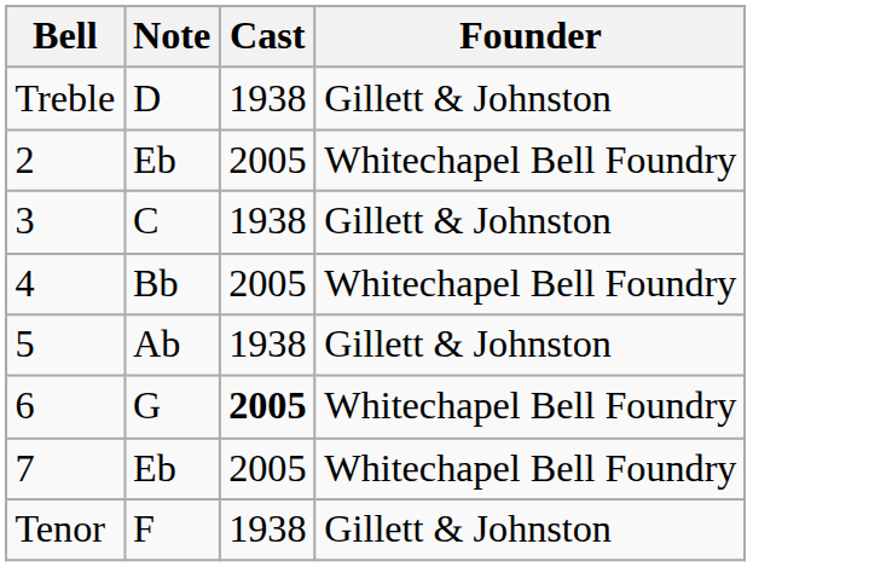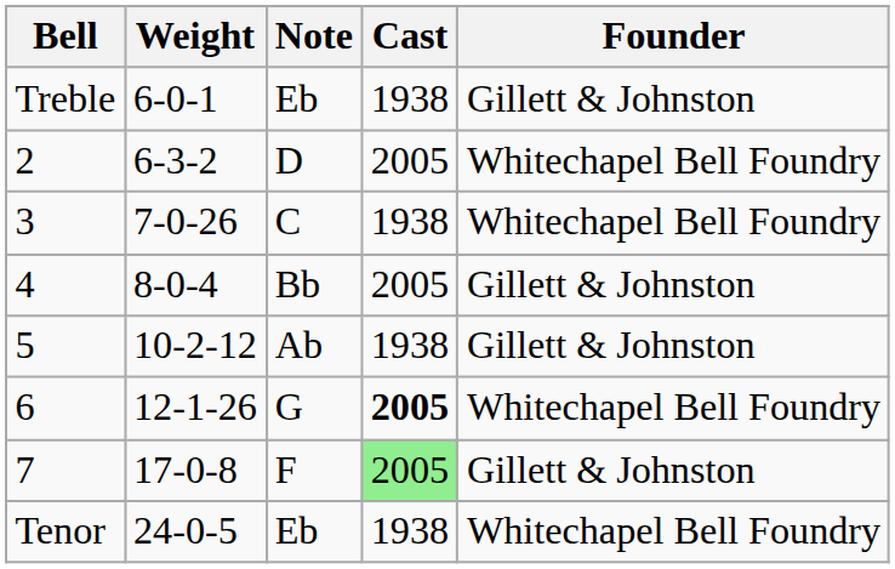 <table class="wikitable">
 <tr>
 <th>Bell</th>
+<th>Weight</th>
 <th>Note</th>
 <th>Cast</th>
 <th>Founder</th>
 </tr>
 <tr>
 <td>Treble</td>
-<td>D</td>
+<td>6-0-1</td>
+<td>Eb</td>
 <td>1938</td>
 <td>Gillett & Johnston</td>
 </tr>
 <tr>
 <td>2</td>
-<td>Eb</td>
+<td>6-3-2</td>
+<td>D</td>
 <td>2005</td>
 <td>Whitechapel Bell Foundry</td>
 </tr>
 <tr>
 <td>3</td>
+<td>7-0-26</td>
 <td>C</td>
 <td>1938</td>
+<td>Whitechapel Bell Foundry</td>
+</tr>
+<tr>
+<td>4</td>
+<td>8-0-4</td>
+<td>Bb</td>
+<td>2005</td>
 <td>Gillett & Johnston</td>
 </tr>
 <tr>
-<td>4</td>
-<td>Bb</td>
-<td>2005</td>
-<td>Whitechapel Bell Foundry</td>
-</tr>
-<tr>
 <td>5</td>
+<td>10-2-12</td>
 <td>Ab</td>
 <td>1938</td>
 <td>Gillett & Johnston</td>
 </tr>
 <tr>
 <td>6</td>
+<td>12-1-26</td>
 <td>G</td>
 <td><strong>2005</strong></td>
 <td>Whitechapel Bell Foundry</td>
 </tr>
 <tr>
 <td>7</td>
-<td>Eb</td>
-<td>2005</td>
-<td>Whitechapel Bell Foundry</td>
+<td>17-0-8</td>
+<td>F</td>
+<td style="background: lightgreen;">2005</td>
+<td>Gillett & Johnston</td>
 </tr>
 <tr>
 <td>Tenor</td>
-<td>F</td>
+<td>24-0-5</td>
+<td>Eb</td>
 <td>1938</td>
-<td>Gillett & Johnston</td>
+<td>Whitechapel Bell Foundry</td>
 </tr>
 </table>
